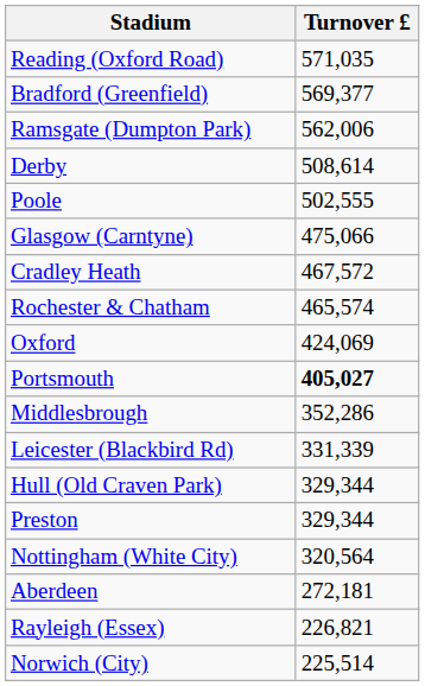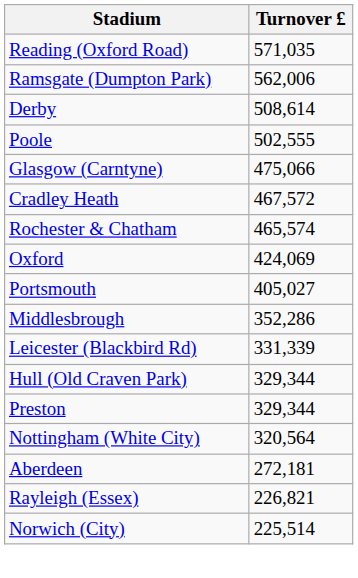 <table class="wikitable">
 <tr>
 <th width=200>Stadium</th>
 <th width=80>Turnover £</th>
 </tr>
 <tr>
 <td><a href='#'>Reading (Oxford Road)</a></td>
 <td>571,035</td>
-</tr>
-<tr>
-<td><a href='#'>Bradford (Greenfield)</a></td>
-<td>569,377</td>
 </tr>
 <tr>
 <td><a href='#'>Ramsgate (Dumpton Park)</a></td>
 <td>562,006</td>
 </tr>
 <tr>
 <td><a href='#'>Derby</a></td>
 <td>508,614</td>
 </tr>
 <tr>
 <td><a href='#'>Poole</a></td>
 <td>502,555</td>
 </tr>
 <tr>
 <td><a href='#'>Glasgow (Carntyne)</a></td>
 <td>475,066</td>
 </tr>
 <tr>
 <td><a href='#'>Cradley Heath</a></td>
 <td>467,572</td>
 </tr>
 <tr>
 <td><a href='#'>Rochester & Chatham</a></td>
 <td>465,574</td>
 </tr>
 <tr>
 <td><a href='#'>Oxford</a></td>
 <td>424,069</td>
 </tr>
 <tr>
 <td><a href='#'>Portsmouth</a></td>
-<td><strong>405,027</strong></td>
+<td>405,027</td>
 </tr>
 <tr>
 <td><a href='#'>Middlesbrough</a></td>
 <td>352,286</td>
 </tr>
 <tr>
 <td><a href='#'>Leicester (Blackbird Rd)</a></td>
 <td>331,339</td>
 </tr>
 <tr>
 <td><a href='#'>Hull (Old Craven Park)</a></td>
 <td>329,344</td>
 </tr>
 <tr>
 <td><a href='#'>Preston</a></td>
 <td>329,344</td>
 </tr>
 <tr>
 <td><a href='#'>Nottingham (White City)</a></td>
 <td>320,564</td>
 </tr>
 <tr>
 <td><a href='#'>Aberdeen</a></td>
 <td>272,181</td>
 </tr>
 <tr>
 <td><a href='#'>Rayleigh (Essex)</a></td>
 <td>226,821</td>
 </tr>
 <tr>
 <td><a href='#'>Norwich (City)</a></td>
 <td>225,514</td>
 </tr>
 </table>
